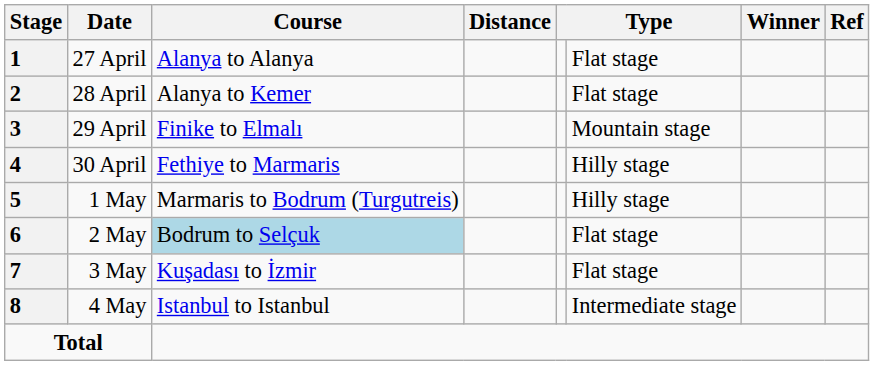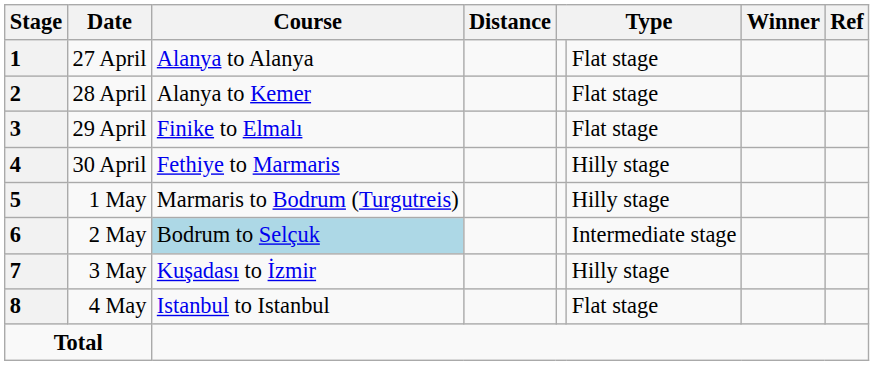 <table class="wikitable">
 <tr>
 <th>Stage</th>
 <th>Date</th>
 <th>Course</th>
 <th>Distance</th>
 <th colspan="2">Type</th>
 <th>Winner</th>
 <th>Ref</th>
 </tr>
 <tr>
 <th style="text-align:left">1</th>
 <td align=right>27 April</td>
 <td><a href='#'>Alanya</a> to Alanya</td>
 <td style="text-align:center;"></td>
 <td></td>
 <td>Flat stage</td>
 <td></td>
 <td></td>
 </tr>
 <tr>
 <th style="text-align:left">2</th>
 <td align=right>28 April</td>
 <td>Alanya to <a href='#'>Kemer</a></td>
 <td style="text-align:center;"></td>
 <td></td>
 <td>Flat stage</td>
 <td></td>
 <td></td>
 </tr>
 <tr>
 <th style="text-align:left">3</th>
 <td align=right>29 April</td>
 <td><a href='#'>Finike</a> to <a href='#'>Elmalı</a></td>
 <td style="text-align:center;"></td>
 <td></td>
-<td>Mountain stage</td>
+<td>Flat stage</td>
 <td></td>
 <td></td>
 </tr>
 <tr>
 <th style="text-align:left">4</th>
 <td align=right>30 April</td>
 <td><a href='#'>Fethiye</a> to <a href='#'>Marmaris</a></td>
 <td style="text-align:center;"></td>
 <td></td>
 <td>Hilly stage</td>
 <td></td>
 <td></td>
 </tr>
 <tr>
 <th style="text-align:left">5</th>
 <td align=right>1 May</td>
 <td>Marmaris to <a href='#'>Bodrum</a> (<a href='#'>Turgutreis</a>)</td>
 <td style="text-align:center;"></td>
 <td></td>
 <td>Hilly stage</td>
 <td></td>
 <td></td>
 </tr>
 <tr>
 <th style="text-align:left">6</th>
 <td align=right>2 May</td>
 <td style="background: lightblue;">Bodrum to <a href='#'>Selçuk</a></td>
 <td style="text-align:center;"></td>
 <td></td>
-<td>Flat stage</td>
+<td>Intermediate stage</td>
 <td></td>
 <td></td>
 </tr>
 <tr>
 <th style="text-align:left">7</th>
 <td align=right>3 May</td>
 <td><a href='#'>Kuşadası</a> to <a href='#'>İzmir</a></td>
 <td style="text-align:center;"></td>
 <td></td>
-<td>Flat stage</td>
+<td>Hilly stage</td>
 <td></td>
 <td></td>
 </tr>
 <tr>
 <th style="text-align:left">8</th>
 <td align=right>4 May</td>
 <td><a href='#'>Istanbul</a> to Istanbul</td>
 <td style="text-align:center;"></td>
 <td></td>
-<td>Intermediate stage</td>
+<td>Flat stage</td>
 <td></td>
 <td></td>
 </tr>
 <tr>
 <td colspan="2" style="text-align:center;"><strong>Total</strong></td>
 <td colspan="6" style="text-align:center;"></td>
 </tr>
 </table>
